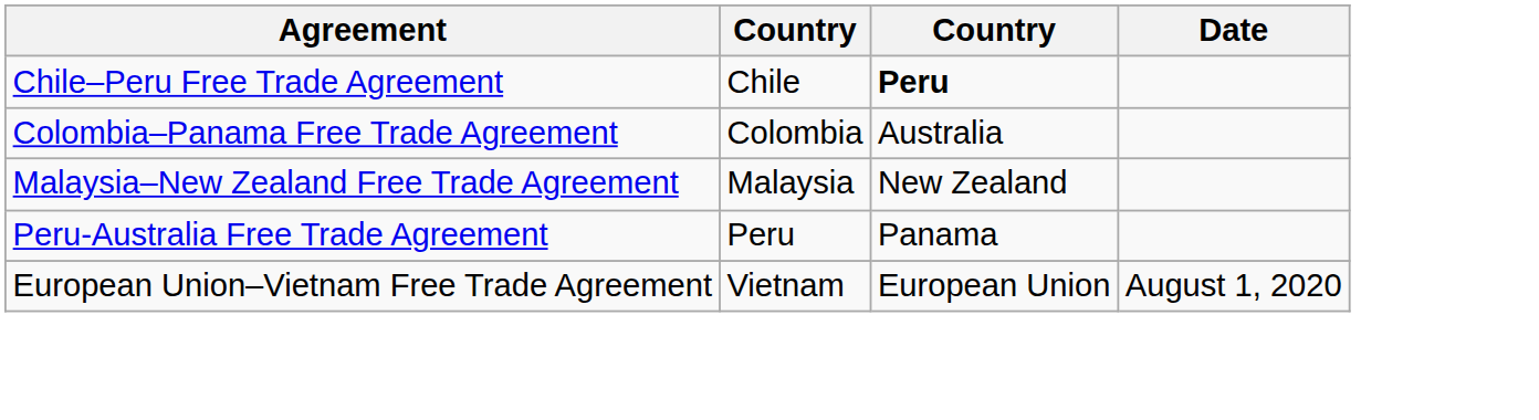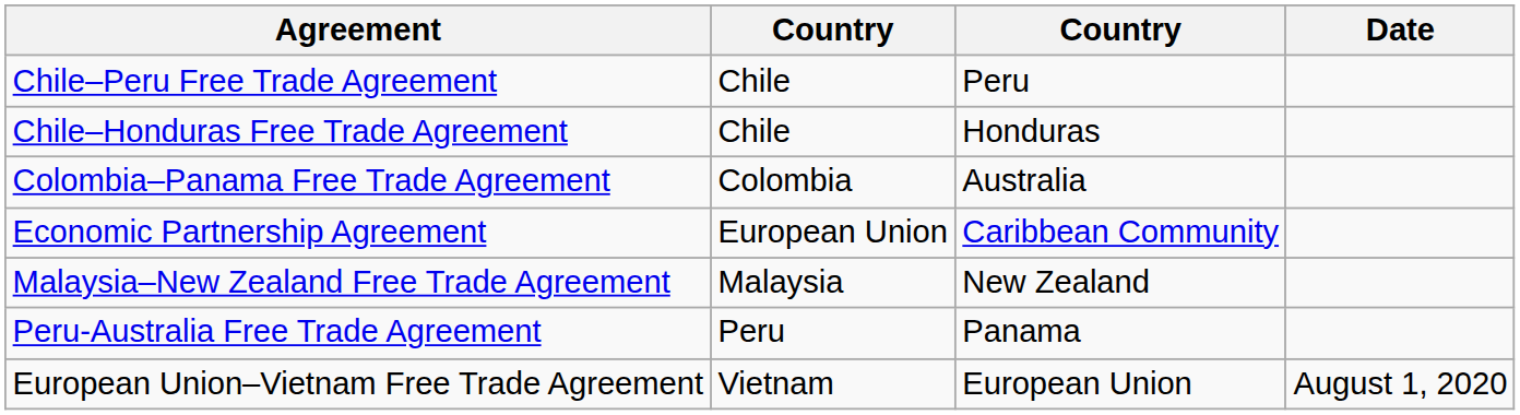 <table class="wikitable sortable">
 <tr>
 <th>Agreement</th>
 <th>Country</th>
 <th>Country</th>
 <th>Date</th>
 </tr>
 <tr>
 <td><a href='#'>Chile–Peru Free Trade Agreement</a></td>
 <td>Chile</td>
-<td><strong>Peru</strong></td>
+<td>Peru</td>
+<td></td>
+</tr>
+<tr>
+<td><a href='#'>Chile–Honduras Free Trade Agreement</a></td>
+<td>Chile</td>
+<td>Honduras</td>
 <td></td>
 </tr>
 <tr>
 <td><a href='#'>Colombia–Panama Free Trade Agreement</a></td>
 <td>Colombia</td>
 <td>Australia</td>
+<td></td>
+</tr>
+<tr>
+<td><a href='#'>Economic Partnership Agreement</a></td>
+<td>European Union</td>
+<td><a href='#'>Caribbean Community</a></td>
 <td></td>
 </tr>
 <tr>
 <td><a href='#'>Malaysia–New Zealand Free Trade Agreement</a></td>
 <td>Malaysia</td>
 <td>New Zealand</td>
 <td></td>
 </tr>
 <tr>
 <td><a href='#'>Peru-Australia Free Trade Agreement</a></td>
 <td>Peru</td>
 <td>Panama</td>
 <td></td>
 </tr>
 <tr>
 <td>European Union–Vietnam Free Trade Agreement</td>
 <td>Vietnam</td>
 <td>European Union</td>
 <td>August 1, 2020</td>
 </tr>
 </table>
